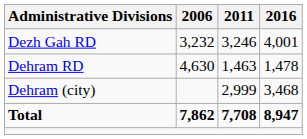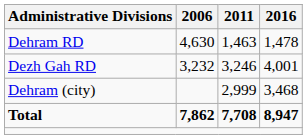 <table class="wikitable">
 <tr>
 <th>Administrative Divisions</th>
 <th>2006</th>
 <th>2011</th>
 <th>2016</th>
 </tr>
 <tr>
+<td><a href='#'>Dehram RD</a></td>
+<td style="text-align: right;">4,630</td>
+<td style="text-align: right;">1,463</td>
+<td style="text-align: right;">1,478</td>
+</tr>
+<tr>
 <td><a href='#'>Dezh Gah RD</a></td>
 <td style="text-align: right;">3,232</td>
 <td style="text-align: right;">3,246</td>
 <td style="text-align: right;">4,001</td>
-</tr>
-<tr>
-<td><a href='#'>Dehram RD</a></td>
-<td style="text-align: right;">4,630</td>
-<td style="text-align: right;">1,463</td>
-<td style="text-align: right;">1,478</td>
 </tr>
 <tr>
 <td><a href='#'>Dehram</a> (city)</td>
 <td style="text-align: right;"></td>
 <td style="text-align: right;">2,999</td>
 <td style="text-align: right;">3,468</td>
 </tr>
 <tr>
 <td><strong>Total</strong></td>
 <td style="text-align: right;"><strong>7,862</strong></td>
 <td style="text-align: right;"><strong>7,708</strong></td>
 <td style="text-align: right;"><strong>8,947</strong></td>
 </tr>
 <tr>
 <td colspan=4></td>
 </tr>
 </table>
